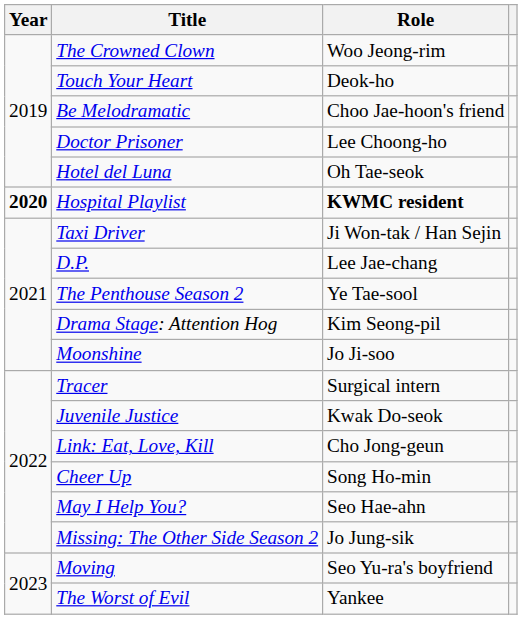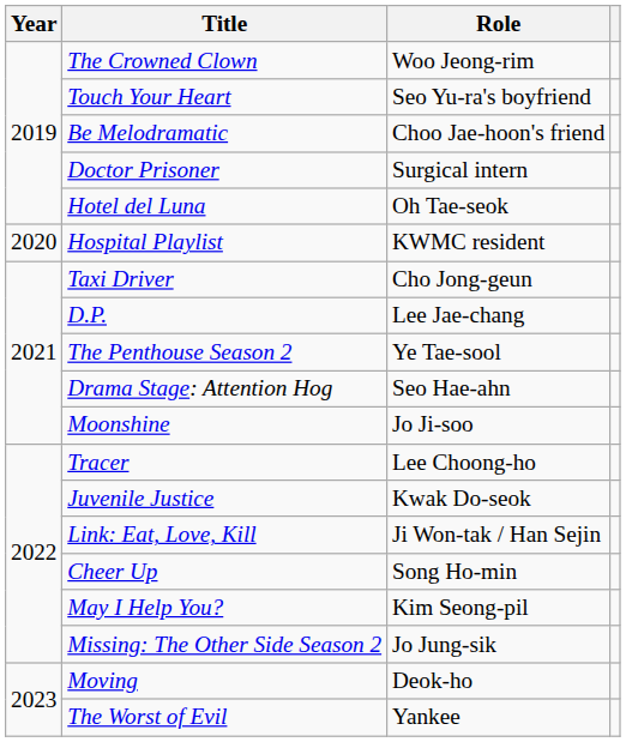 <table class="wikitable">
 <tr>
 <th>Year</th>
 <th>Title</th>
 <th>Role</th>
 <th></th>
 </tr>
 <tr>
 <td rowspan="5">2019</td>
 <td><em><a href='#'>The Crowned Clown</a></em></td>
 <td>Woo Jeong-rim</td>
 <td></td>
 </tr>
 <tr>
 <td><em><a href='#'>Touch Your Heart</a></em></td>
-<td>Deok-ho</td>
+<td>Seo Yu-ra's boyfriend</td>
 <td></td>
 </tr>
 <tr>
 <td><em><a href='#'>Be Melodramatic</a></em></td>
 <td>Choo Jae-hoon's friend</td>
 <td></td>
 </tr>
 <tr>
 <td><em><a href='#'>Doctor Prisoner</a></em></td>
-<td>Lee Choong-ho</td>
+<td>Surgical intern</td>
 <td></td>
 </tr>
 <tr>
 <td><em><a href='#'>Hotel del Luna</a></em></td>
 <td>Oh Tae-seok</td>
 <td></td>
 </tr>
 <tr>
-<td><strong>2020</strong></td>
+<td>2020</td>
 <td><em><a href='#'>Hospital Playlist</a></em></td>
-<td><strong>KWMC resident</strong></td>
+<td>KWMC resident</td>
 <td></td>
 </tr>
 <tr>
 <td rowspan="5">2021</td>
 <td><em><a href='#'>Taxi Driver</a></em></td>
-<td>Ji Won-tak / Han Sejin</td>
+<td>Cho Jong-geun</td>
 <td></td>
 </tr>
 <tr>
 <td><em><a href='#'>D.P.</a></em></td>
 <td>Lee Jae-chang</td>
 <td></td>
 </tr>
 <tr>
 <td><em><a href='#'>The Penthouse Season 2</a></em></td>
 <td>Ye Tae-sool</td>
 <td></td>
 </tr>
 <tr>
 <td><em><a href='#'>Drama Stage</a>: Attention Hog</em></td>
-<td>Kim Seong-pil</td>
+<td>Seo Hae-ahn</td>
 <td></td>
 </tr>
 <tr>
 <td><em><a href='#'>Moonshine</a></em></td>
 <td>Jo Ji-soo</td>
 <td></td>
 </tr>
 <tr>
 <td rowspan="6">2022</td>
 <td><em><a href='#'>Tracer</a></em></td>
-<td>Surgical intern</td>
+<td>Lee Choong-ho</td>
 <td></td>
 </tr>
 <tr>
 <td><em><a href='#'>Juvenile Justice</a></em></td>
 <td>Kwak Do-seok</td>
 <td></td>
 </tr>
 <tr>
 <td><em><a href='#'>Link: Eat, Love, Kill</a></em></td>
-<td>Cho Jong-geun</td>
+<td>Ji Won-tak / Han Sejin</td>
 <td></td>
 </tr>
 <tr>
 <td><em><a href='#'>Cheer Up</a></em></td>
 <td>Song Ho-min</td>
 <td></td>
 </tr>
 <tr>
 <td><em><a href='#'>May I Help You?</a></em></td>
-<td>Seo Hae-ahn</td>
+<td>Kim Seong-pil</td>
 <td></td>
 </tr>
 <tr>
 <td><em><a href='#'>Missing: The Other Side Season 2</a></em></td>
 <td>Jo Jung-sik</td>
 <td></td>
 </tr>
 <tr>
 <td rowspan="2">2023</td>
 <td><em><a href='#'>Moving</a></em></td>
-<td>Seo Yu-ra's boyfriend</td>
+<td>Deok-ho</td>
 <td></td>
 </tr>
 <tr>
 <td><em><a href='#'>The Worst of Evil</a></em></td>
 <td>Yankee</td>
 <td></td>
 </tr>
 </table>
